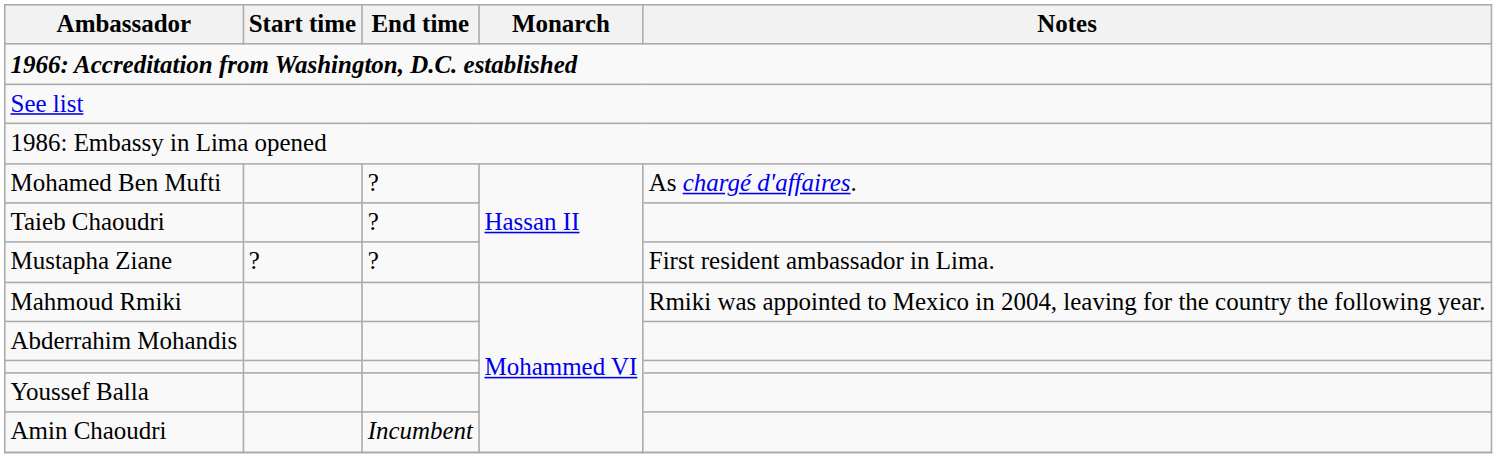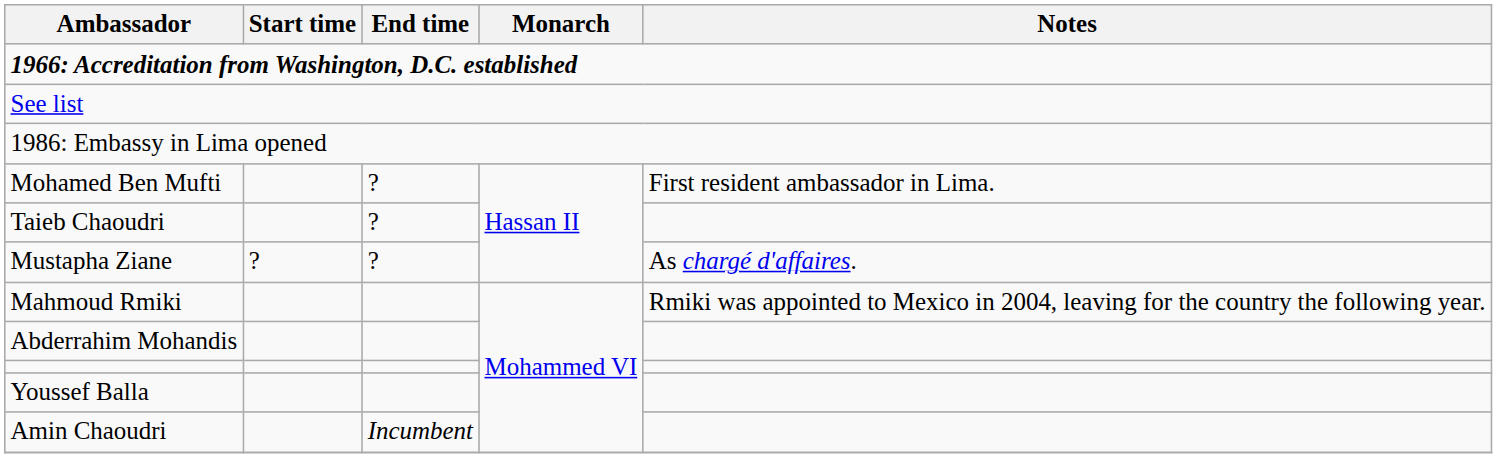 <table class="wikitable sortable">
 <tr>
 <th>Ambassador</th>
 <th>Start time</th>
 <th>End time</th>
 <th>Monarch</th>
 <th>Notes</th>
 </tr>
 <tr>
 <td colspan=5><div><strong><em>1966:<strong> Accreditation from Washington, D.C. established<em></div></td>
 </tr>
 <tr>
 <td colspan=5><div></em><a href='#'>See list</a><em></div></td>
 </tr>
 <tr>
 <td colspan=5><div></em></strong>1986:</strong> Embassy in Lima opened</em></div></td>
 </tr>
 <tr>
 <td>Mohamed Ben Mufti</td>
 <td></td>
 <td>?</td>
 <td rowspan=3><a href='#'>Hassan II</a></td>
-<td>As <em><a href='#'>chargé d'affaires</a></em>.</td>
+<td>First resident ambassador in Lima.</td>
 </tr>
 <tr>
 <td>Taieb Chaoudri</td>
 <td></td>
 <td>?</td>
 <td></td>
 </tr>
 <tr>
 <td>Mustapha Ziane</td>
 <td>?</td>
 <td>?</td>
-<td>First resident ambassador in Lima.</td>
+<td>As <em><a href='#'>chargé d'affaires</a></em>.</td>
 </tr>
 <tr>
 <td>Mahmoud Rmiki</td>
 <td></td>
 <td></td>
 <td rowspan=5><a href='#'>Mohammed VI</a></td>
 <td>Rmiki was appointed to Mexico in 2004, leaving for the country the following year.</td>
 </tr>
 <tr>
 <td>Abderrahim Mohandis</td>
 <td> </td>
 <td></td>
 <td></td>
 </tr>
 <tr>
 <td></td>
 <td></td>
 <td></td>
 <td></td>
 </tr>
 <tr>
 <td>Youssef Balla</td>
 <td></td>
 <td></td>
 <td></td>
 </tr>
 <tr>
 <td>Amin Chaoudri</td>
 <td></td>
 <td><em>Incumbent</em></td>
 <td></td>
 </tr>
 <tr>
 </tr>
 </table>
